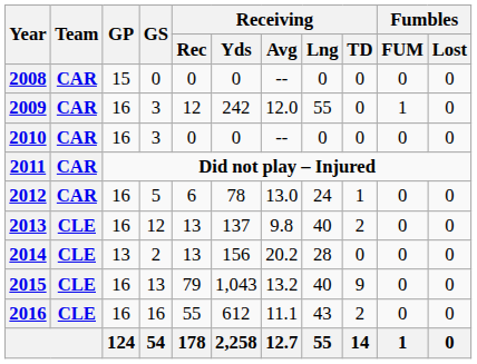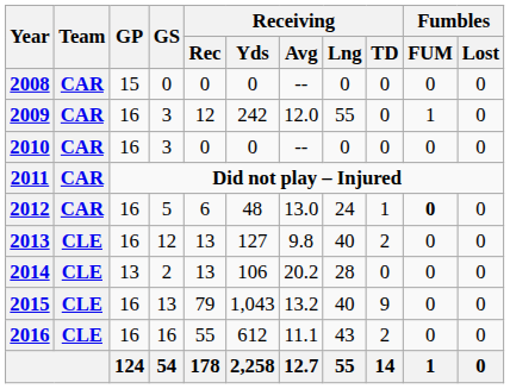 <table class="wikitable" style="text-align: center;">
 <tr>
 <th rowspan="2">Year</th>
 <th rowspan="2">Team</th>
 <th rowspan="2">GP</th>
 <th rowspan="2">GS</th>
 <th colspan="5">Receiving</th>
 <th colspan="2">Fumbles</th>
 </tr>
 <tr>
 <th>Rec</th>
 <th>Yds</th>
 <th>Avg</th>
 <th>Lng</th>
 <th>TD</th>
 <th>FUM</th>
 <th>Lost</th>
 </tr>
 <tr>
 <th><a href='#'>2008</a></th>
 <th><a href='#'>CAR</a></th>
 <td>15</td>
 <td>0</td>
 <td>0</td>
 <td>0</td>
 <td>--</td>
 <td>0</td>
 <td>0</td>
 <td>0</td>
 <td>0</td>
 </tr>
 <tr>
 <th><a href='#'>2009</a></th>
 <th><a href='#'>CAR</a></th>
 <td>16</td>
 <td>3</td>
 <td>12</td>
 <td>242</td>
 <td>12.0</td>
 <td>55</td>
 <td>0</td>
 <td>1</td>
 <td>0</td>
 </tr>
 <tr>
 <th><a href='#'>2010</a></th>
 <th><a href='#'>CAR</a></th>
 <td>16</td>
 <td>3</td>
 <td>0</td>
 <td>0</td>
 <td>--</td>
 <td>0</td>
 <td>0</td>
 <td>0</td>
 <td>0</td>
 </tr>
 <tr>
 <th><a href='#'>2011</a></th>
 <th><a href='#'>CAR</a></th>
 <td colspan="9"><strong>Did not play – Injured</strong></td>
 </tr>
 <tr>
 <th><a href='#'>2012</a></th>
 <th><a href='#'>CAR</a></th>
 <td>16</td>
 <td>5</td>
 <td>6</td>
-<td>78</td>
+<td>48</td>
 <td>13.0</td>
 <td>24</td>
 <td>1</td>
-<td>0</td>
+<td><strong>0</strong></td>
 <td>0</td>
 </tr>
 <tr>
 <th><a href='#'>2013</a></th>
 <th><a href='#'>CLE</a></th>
 <td>16</td>
 <td>12</td>
 <td>13</td>
-<td>137</td>
+<td>127</td>
 <td>9.8</td>
 <td>40</td>
 <td>2</td>
 <td>0</td>
 <td>0</td>
 </tr>
 <tr>
 <th><a href='#'>2014</a></th>
 <th><a href='#'>CLE</a></th>
 <td>13</td>
 <td>2</td>
 <td>13</td>
-<td>156</td>
+<td>106</td>
 <td>20.2</td>
 <td>28</td>
 <td>0</td>
 <td>0</td>
 <td>0</td>
 </tr>
 <tr>
 <th><a href='#'>2015</a></th>
 <th><a href='#'>CLE</a></th>
 <td>16</td>
 <td>13</td>
 <td>79</td>
 <td>1,043</td>
 <td>13.2</td>
 <td>40</td>
 <td>9</td>
 <td>0</td>
 <td>0</td>
 </tr>
 <tr>
 <th><a href='#'>2016</a></th>
 <th><a href='#'>CLE</a></th>
 <td>16</td>
 <td>16</td>
 <td>55</td>
 <td>612</td>
 <td>11.1</td>
 <td>43</td>
 <td>2</td>
 <td>0</td>
 <td>0</td>
 </tr>
 <tr>
 <th colspan="2"></th>
 <th>124</th>
 <th>54</th>
 <th>178</th>
 <th>2,258</th>
 <th>12.7</th>
 <th>55</th>
 <th>14</th>
 <th>1</th>
 <th>0</th>
 </tr>
 </table>
